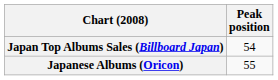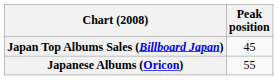 <table class="wikitable sortable plainrowheaders" style="text-align:center">
 <tr>
 <th scope="col">Chart (2008)</th>
 <th scope="col">Peak<br>position</th>
 </tr>
 <tr>
 <th scope="row">Japan Top Albums Sales (<em><a href='#'>Billboard Japan</a></em>)</th>
-<td align="center">54</td>
+<td align="center">45</td>
 </tr>
 <tr>
 <th scope="row">Japanese Albums (<a href='#'>Oricon</a>)</th>
 <td align="center">55</td>
 </tr>
 </table>
